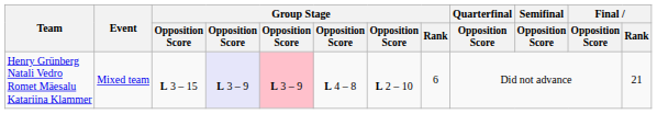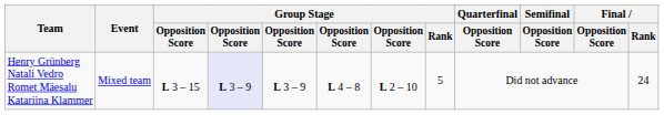 <table class="wikitable" style="font-size:90%">
 <tr>
 <th rowspan=2>Team</th>
 <th rowspan=2>Event</th>
 <th colspan=6>Group Stage</th>
 <th>Quarterfinal</th>
 <th>Semifinal</th>
 <th colspan=2>Final / </th>
 </tr>
 <tr style="font-size:95%">
 <th>Opposition<br>Score</th>
 <th>Opposition<br>Score</th>
 <th>Opposition<br>Score</th>
 <th>Opposition<br>Score</th>
 <th>Opposition<br>Score</th>
 <th>Rank</th>
 <th>Opposition<br>Score</th>
 <th>Opposition<br>Score</th>
 <th>Opposition<br>Score</th>
 <th>Rank</th>
 </tr>
 <tr align=center>
 <td align=left><a href='#'>Henry Grünberg</a><br><a href='#'>Natali Vedro</a><br><a href='#'>Romet Mäesalu</a><br><a href='#'>Katariina Klammer</a></td>
 <td align=left><a href='#'>Mixed team</a></td>
 <td><br><strong>L</strong> 3 – 15</td>
 <td style="background: lavender;"><br><strong>L</strong> 3 – 9</td>
-<td style="background: pink;"><br><strong>L</strong> 3 – 9</td>
+<td><br><strong>L</strong> 3 – 9</td>
 <td><br><strong>L</strong> 4 – 8</td>
 <td><br><strong>L</strong> 2 – 10</td>
-<td>6</td>
+<td>5</td>
 <td align=center colspan=3>Did not advance</td>
-<td>21</td>
+<td>24</td>
 </tr>
 </table>
